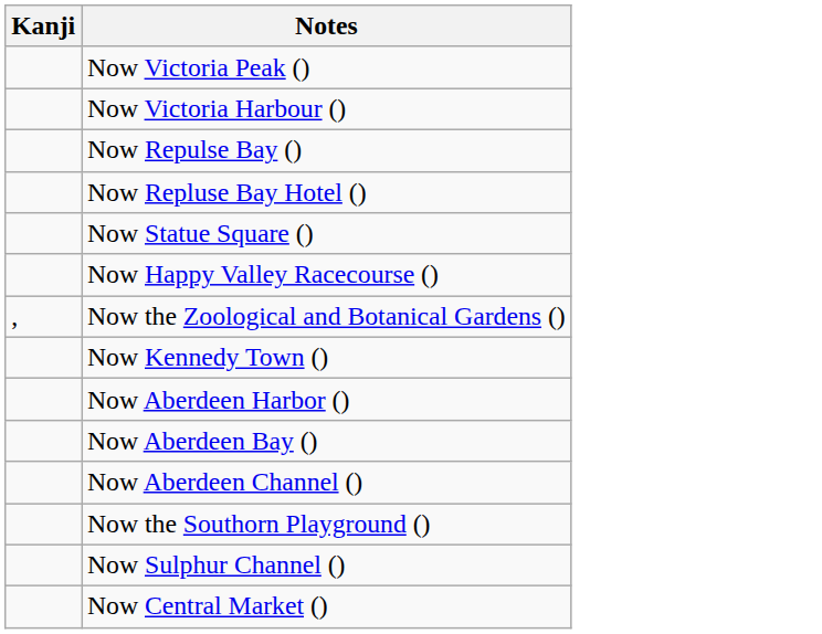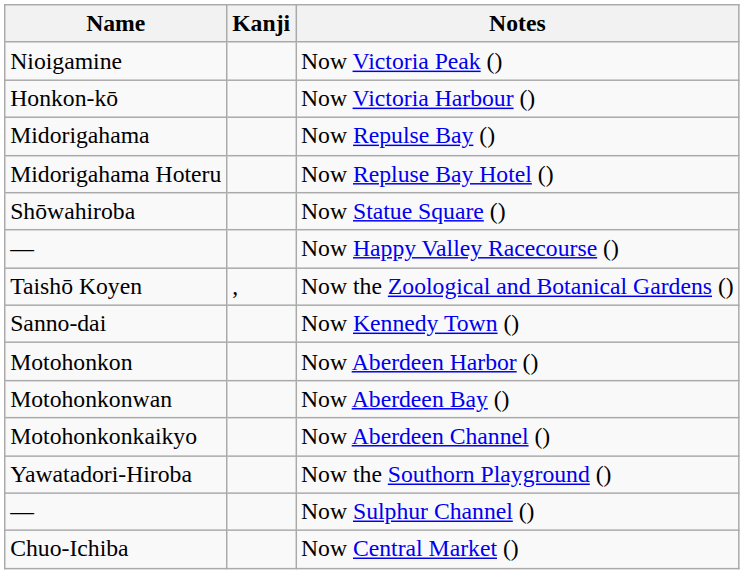 <table class="wikitable">
 <tr>
+<th>Name</th>
 <th>Kanji</th>
 <th>Notes</th>
 </tr>
 <tr>
+<td>Nioigamine</td>
 <td></td>
 <td>Now <a href='#'>Victoria Peak</a> ()</td>
 </tr>
 <tr>
+<td>Honkon-kō</td>
 <td></td>
 <td>Now <a href='#'>Victoria Harbour</a> ()</td>
 </tr>
 <tr>
+<td>Midorigahama</td>
 <td></td>
 <td>Now <a href='#'>Repulse Bay</a> ()</td>
 </tr>
 <tr>
+<td>Midorigahama Hoteru</td>
 <td></td>
 <td>Now <a href='#'>Repluse Bay Hotel</a> ()</td>
 </tr>
 <tr>
+<td>Shōwahiroba</td>
 <td></td>
 <td>Now <a href='#'>Statue Square</a> ()</td>
 </tr>
 <tr>
+<td>—</td>
 <td></td>
 <td>Now <a href='#'>Happy Valley Racecourse</a> ()</td>
 </tr>
 <tr>
+<td>Taishō Koyen</td>
 <td>, </td>
 <td>Now the <a href='#'>Zoological and Botanical Gardens</a> ()</td>
 </tr>
 <tr>
+<td>Sanno-dai</td>
 <td></td>
 <td>Now <a href='#'>Kennedy Town</a> ()</td>
 </tr>
 <tr>
+<td>Motohonkon</td>
 <td></td>
 <td>Now <a href='#'>Aberdeen Harbor</a> ()</td>
 </tr>
 <tr>
+<td>Motohonkonwan</td>
 <td></td>
 <td>Now <a href='#'>Aberdeen Bay</a> ()</td>
 </tr>
 <tr>
+<td>Motohonkonkaikyo</td>
 <td></td>
 <td>Now <a href='#'>Aberdeen Channel</a> ()</td>
 </tr>
 <tr>
+<td>Yawatadori-Hiroba</td>
 <td></td>
 <td>Now the <a href='#'>Southorn Playground</a> ()</td>
 </tr>
 <tr>
+<td>—</td>
 <td></td>
 <td>Now <a href='#'>Sulphur Channel</a> ()</td>
 </tr>
 <tr>
+<td>Chuo-Ichiba</td>
 <td></td>
 <td>Now <a href='#'>Central Market</a> ()</td>
 </tr>
 </table>
